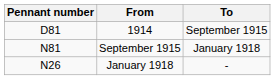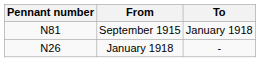 <table class="wikitable" style="text-align:center">
 <tr>
 <th>Pennant number</th>
 <th>From</th>
 <th>To</th>
-</tr>
-<tr>
-<td>D81</td>
-<td>1914</td>
-<td>September 1915</td>
 </tr>
 <tr>
 <td>N81</td>
 <td>September 1915</td>
 <td>January 1918</td>
 </tr>
 <tr>
 <td>N26</td>
 <td>January 1918</td>
 <td>-</td>
 </tr>
 </table>
